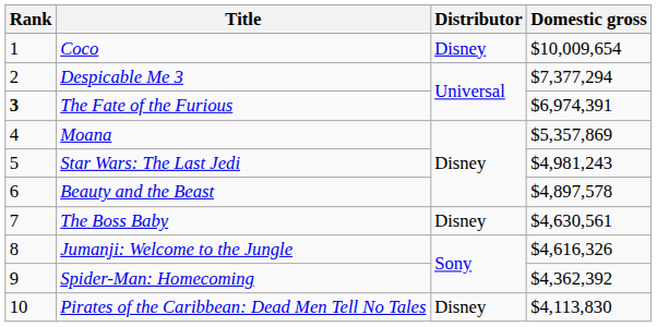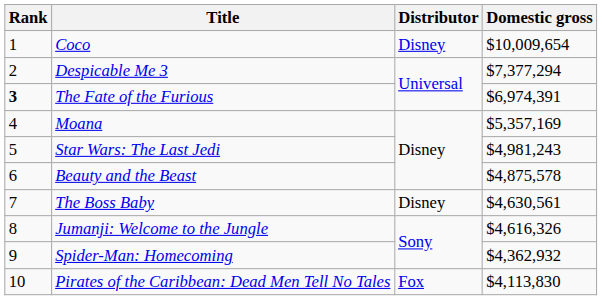 <table class="wikitable sortable" style="margin:auto; margin:auto;">
 <tr>
 <th>Rank</th>
 <th>Title</th>
 <th>Distributor</th>
 <th>Domestic gross</th>
 </tr>
 <tr>
 <td>1</td>
 <td><em><a href='#'>Coco</a></em></td>
 <td><a href='#'>Disney</a></td>
 <td>$10,009,654</td>
 </tr>
 <tr>
 <td>2</td>
 <td><em><a href='#'>Despicable Me 3</a></em></td>
 <td rowspan="2"><a href='#'>Universal</a></td>
 <td>$7,377,294</td>
 </tr>
 <tr>
 <td><strong>3</strong></td>
 <td><em><a href='#'>The Fate of the Furious</a></em></td>
 <td>$6,974,391</td>
 </tr>
 <tr>
 <td>4</td>
 <td><em><a href='#'>Moana</a></em></td>
 <td rowspan="3">Disney</td>
-<td>$5,357,869</td>
+<td>$5,357,169</td>
 </tr>
 <tr>
 <td>5</td>
 <td><em><a href='#'>Star Wars: The Last Jedi</a></em></td>
 <td>$4,981,243</td>
 </tr>
 <tr>
 <td>6</td>
 <td><em><a href='#'>Beauty and the Beast</a></em></td>
-<td>$4,897,578</td>
+<td>$4,875,578</td>
 </tr>
 <tr>
 <td>7</td>
 <td><em><a href='#'>The Boss Baby</a></em></td>
 <td>Disney</td>
 <td>$4,630,561</td>
 </tr>
 <tr>
 <td>8</td>
 <td><em><a href='#'>Jumanji: Welcome to the Jungle</a></em></td>
 <td rowspan="2"><a href='#'>Sony</a></td>
 <td>$4,616,326</td>
 </tr>
 <tr>
 <td>9</td>
 <td><em><a href='#'>Spider-Man: Homecoming</a></em></td>
-<td>$4,362,392</td>
+<td>$4,362,932</td>
 </tr>
 <tr>
 <td>10</td>
 <td><em><a href='#'>Pirates of the Caribbean: Dead Men Tell No Tales</a></em></td>
-<td>Disney</td>
+<td><a href='#'>Fox</a></td>
 <td>$4,113,830</td>
 </tr>
 </table>
